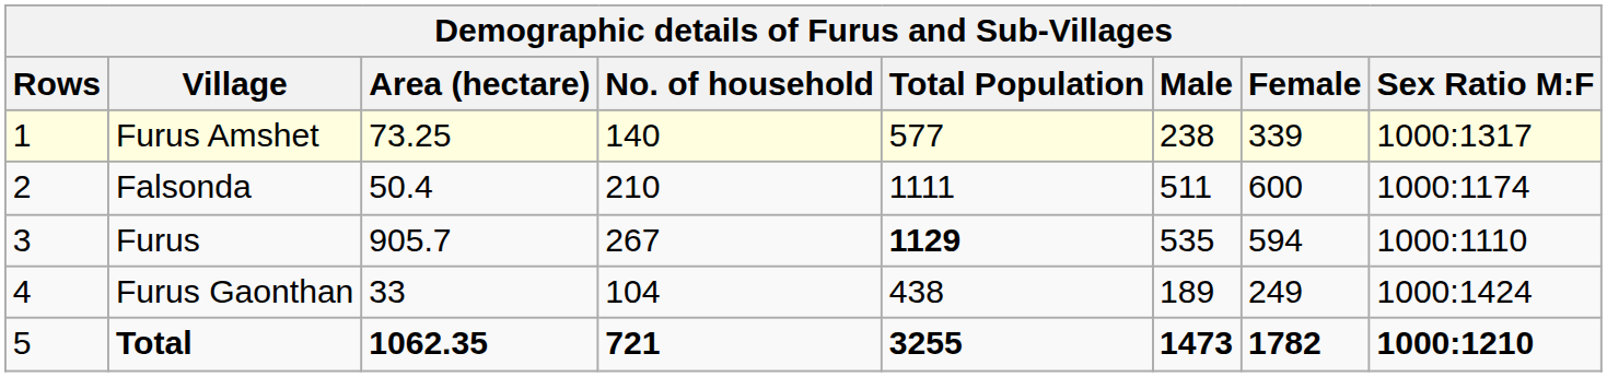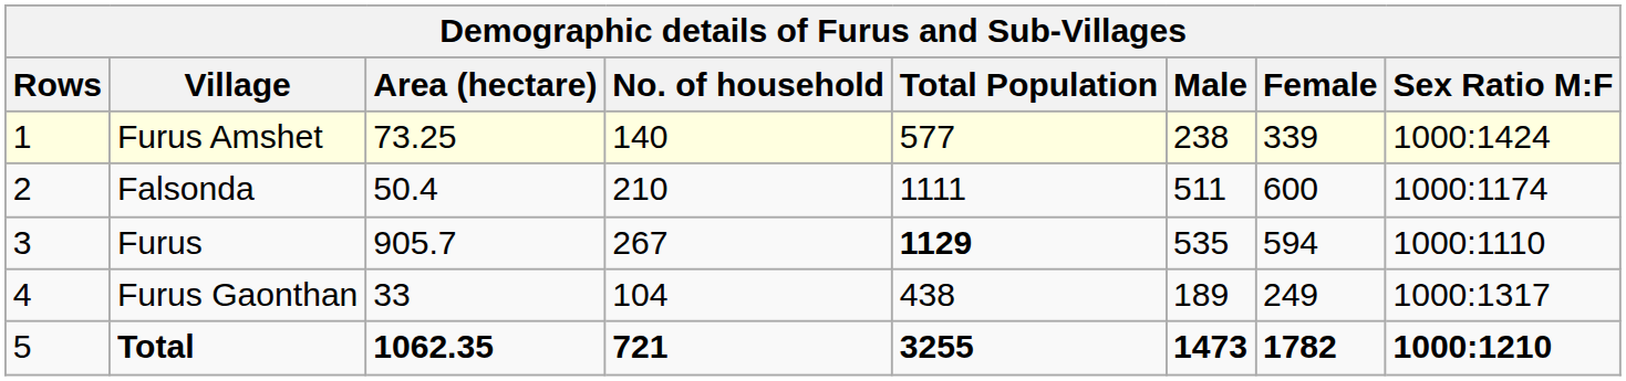 <table class="wikitable sortable collapsible">
 <tr>
 <th colspan="8">Demographic details of Furus and Sub-Villages</th>
 </tr>
 <tr>
 <th>Rows</th>
 <th>Village</th>
 <th>Area (hectare)</th>
 <th>No. of household</th>
 <th>Total Population</th>
 <th>Male</th>
 <th>Female</th>
 <th>Sex Ratio M:F</th>
 </tr>
 <tr bgcolor="lightyellow">
 <td>1</td>
 <td>Furus Amshet</td>
 <td>73.25</td>
 <td>140</td>
 <td>577</td>
 <td>238</td>
 <td>339</td>
-<td>1000:1317</td>
+<td>1000:1424</td>
 </tr>
 <tr -bgcolor=#CAB2D6>
 <td>2</td>
 <td>Falsonda</td>
 <td>50.4</td>
 <td>210</td>
 <td>1111</td>
 <td>511</td>
 <td>600</td>
 <td>1000:1174</td>
 </tr>
 <tr -bgcolor=#FEEBE2>
 <td>3</td>
 <td>Furus</td>
 <td>905.7</td>
 <td>267</td>
 <td><strong>1129</strong></td>
 <td>535</td>
 <td>594</td>
 <td>1000:1110</td>
 </tr>
 <tr -bgcolor= #B2DF8A>
 <td>4</td>
 <td>Furus Gaonthan</td>
 <td>33</td>
 <td>104</td>
 <td>438</td>
 <td>189</td>
 <td>249</td>
-<td>1000:1424</td>
+<td>1000:1317</td>
 </tr>
 <tr>
 <td>5</td>
 <td><strong>Total</strong></td>
 <td><strong>1062.35</strong></td>
 <td><strong>721</strong></td>
 <td><strong>3255</strong></td>
 <td><strong>1473</strong></td>
 <td><strong>1782</strong></td>
 <td><strong>1000:1210</strong></td>
 </tr>
 </table>
